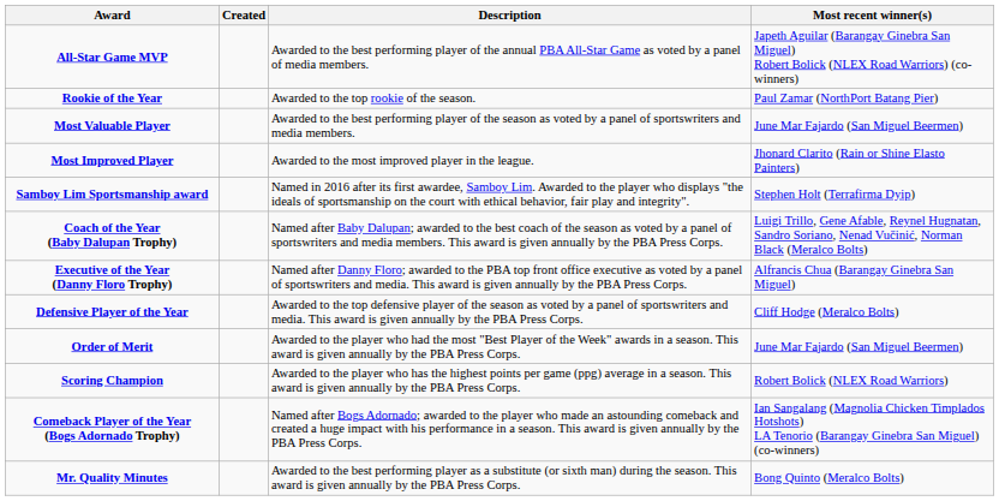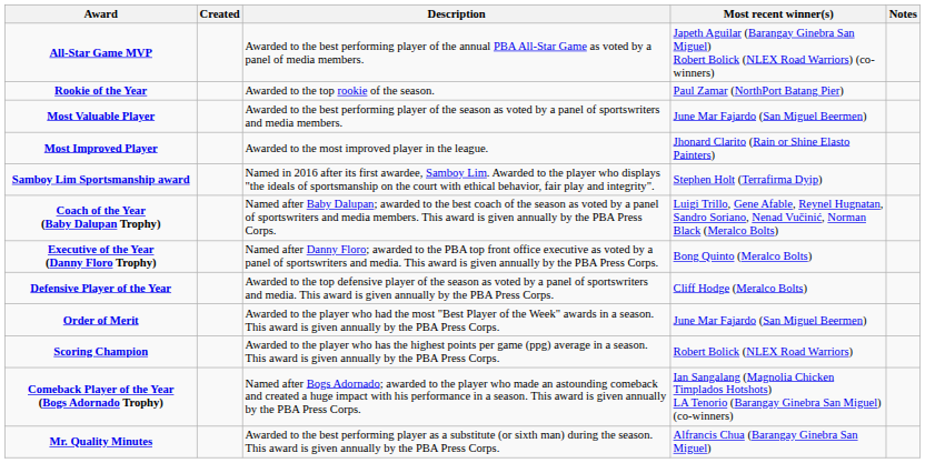 <table class="wikitable plainrowheaders sortable" summary="Award (sortable), Created (sortable), Description, Most recent winner(s) and Notes">
 <tr>
 <th scope="col" width="22%">Award</th>
 <th scope="col" width="1%">Created</th>
 <th scope="col" width="50%" class="unsortable">Description</th>
 <th scope="col" width="25%" class="unsortable">Most recent winner(s)</th>
+<th scope="col" width="1%" class="unsortable">Notes</th>
 </tr>
 <tr>
 <th scope="row" style="background-color:transparent;"><a href='#'>All-Star Game MVP</a></th>
 <td align=center></td>
 <td>Awarded to the best performing player of the annual <a href='#'>PBA All-Star Game</a> as voted by a panel of media members.</td>
 <td><a href='#'>Japeth Aguilar</a> (<a href='#'>Barangay Ginebra San Miguel</a>)<br> <a href='#'>Robert Bolick</a> (<a href='#'>NLEX Road Warriors</a>) (co-winners)</td>
+<td align="center"></td>
 </tr>
 <tr>
 <th scope="row" style="background-color:transparent;"><a href='#'>Rookie of the Year</a></th>
 <td align=center></td>
 <td>Awarded to the top <a href='#'>rookie</a> of the season.</td>
 <td><a href='#'>Paul Zamar</a> (<a href='#'>NorthPort Batang Pier</a>)</td>
+<td align="center"></td>
 </tr>
 <tr>
 <th scope="row" style="background-color:transparent;"><a href='#'>Most Valuable Player</a></th>
 <td align=center></td>
 <td>Awarded to the best performing player of the season as voted by a panel of sportswriters and media members.</td>
 <td><a href='#'>June Mar Fajardo</a> (<a href='#'>San Miguel Beermen</a>)</td>
+<td align="center"></td>
 </tr>
 <tr>
 <th scope="row" style="background-color:transparent;"><a href='#'>Most Improved Player</a></th>
 <td align=center></td>
 <td>Awarded to the most improved player in the league.</td>
 <td><a href='#'>Jhonard Clarito</a> (<a href='#'>Rain or Shine Elasto Painters</a>)</td>
+<td align="center"></td>
 </tr>
 <tr>
 <th scope="row" style="background-color:transparent;"><a href='#'>Samboy Lim Sportsmanship award</a></th>
 <td align=center></td>
 <td>Named in 2016 after its first awardee, <a href='#'>Samboy Lim</a>. Awarded to the player who displays "the ideals of sportsmanship on the court with ethical behavior, fair play and integrity".</td>
 <td><a href='#'>Stephen Holt</a> (<a href='#'>Terrafirma Dyip</a>)</td>
+<td align="center"></td>
 </tr>
 <tr>
 <th scope="row" style="background-color:transparent;"><a href='#'>Coach of the Year</a><br>(<a href='#'>Baby Dalupan</a> Trophy)</th>
 <td align=center></td>
 <td>Named after <a href='#'>Baby Dalupan</a>; awarded to the best coach of the season as voted by a panel of sportswriters and media members. This award is given annually by the PBA Press Corps.</td>
 <td><a href='#'>Luigi Trillo</a>, <a href='#'>Gene Afable</a>, <a href='#'>Reynel Hugnatan</a>, <a href='#'>Sandro Soriano</a>, <a href='#'>Nenad Vučinić</a>, <a href='#'>Norman Black</a> (<a href='#'>Meralco Bolts</a>)</td>
+<td align="center"></td>
 </tr>
 <tr>
 <th scope="row" style="background-color:transparent;"><a href='#'>Executive of the Year</a><br>(<a href='#'>Danny Floro</a> Trophy)</th>
 <td align=center></td>
 <td>Named after <a href='#'>Danny Floro</a>; awarded to the PBA top front office executive as voted by a panel of sportswriters and media. This award is given annually by the PBA Press Corps.</td>
-<td><a href='#'>Alfrancis Chua</a> (<a href='#'>Barangay Ginebra San Miguel</a>)</td>
+<td><a href='#'>Bong Quinto</a> (<a href='#'>Meralco Bolts</a>)</td>
+<td align="center"></td>
 </tr>
 <tr>
 <th scope="row" style="background-color:transparent;"><a href='#'>Defensive Player of the Year</a></th>
 <td align=center></td>
 <td>Awarded to the top defensive player of the season as voted by a panel of sportswriters and media. This award is given annually by the PBA Press Corps.</td>
 <td><a href='#'>Cliff Hodge</a> (<a href='#'>Meralco Bolts</a>)</td>
+<td align="center"></td>
 </tr>
 <tr>
 <th scope="row" style="background-color:transparent;"><a href='#'>Order of Merit</a></th>
 <td align=center></td>
 <td>Awarded to the player who had the most "Best Player of the Week" awards in a season. This award is given annually by the PBA Press Corps.</td>
 <td><a href='#'>June Mar Fajardo</a> (<a href='#'>San Miguel Beermen</a>)</td>
+<td align="center"></td>
 </tr>
 <tr>
 <th scope="row" style="background-color:transparent;"><a href='#'>Scoring Champion</a></th>
 <td align=center></td>
 <td>Awarded to the player who has the highest points per game (ppg) average in a season. This award is given annually by the PBA Press Corps.</td>
 <td><a href='#'>Robert Bolick</a> (<a href='#'>NLEX Road Warriors</a>)</td>
+<td align="center"></td>
 </tr>
 <tr>
 <th scope="row" style="background-color:transparent;"><a href='#'>Comeback Player of the Year</a><br>(<a href='#'>Bogs Adornado</a> Trophy)</th>
 <td align=center></td>
 <td>Named after <a href='#'>Bogs Adornado</a>; awarded to the player who made an astounding comeback and created a huge impact with his performance in a season. This award is given annually by the PBA Press Corps.</td>
 <td><a href='#'>Ian Sangalang</a> (<a href='#'>Magnolia Chicken Timplados Hotshots</a>)<br> <a href='#'>LA Tenorio</a> (<a href='#'>Barangay Ginebra San Miguel</a>) (co-winners)</td>
+<td align="center"></td>
 </tr>
 <tr>
 <th scope="row" style="background-color:transparent;"><a href='#'>Mr. Quality Minutes</a></th>
 <td align=center></td>
 <td>Awarded to the best performing player as a substitute (or sixth man) during the season. This award is given annually by the PBA Press Corps.</td>
-<td><a href='#'>Bong Quinto</a> (<a href='#'>Meralco Bolts</a>)</td>
+<td><a href='#'>Alfrancis Chua</a> (<a href='#'>Barangay Ginebra San Miguel</a>)</td>
+<td align="center"></td>
 </tr>
 </table>
